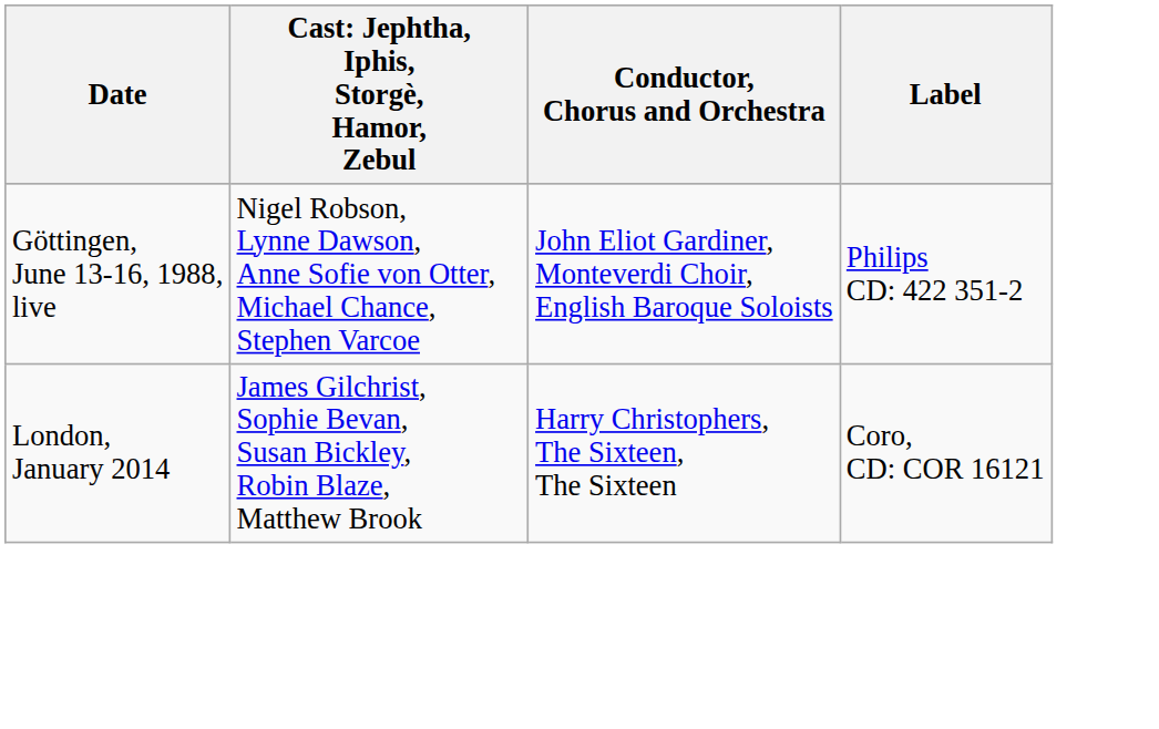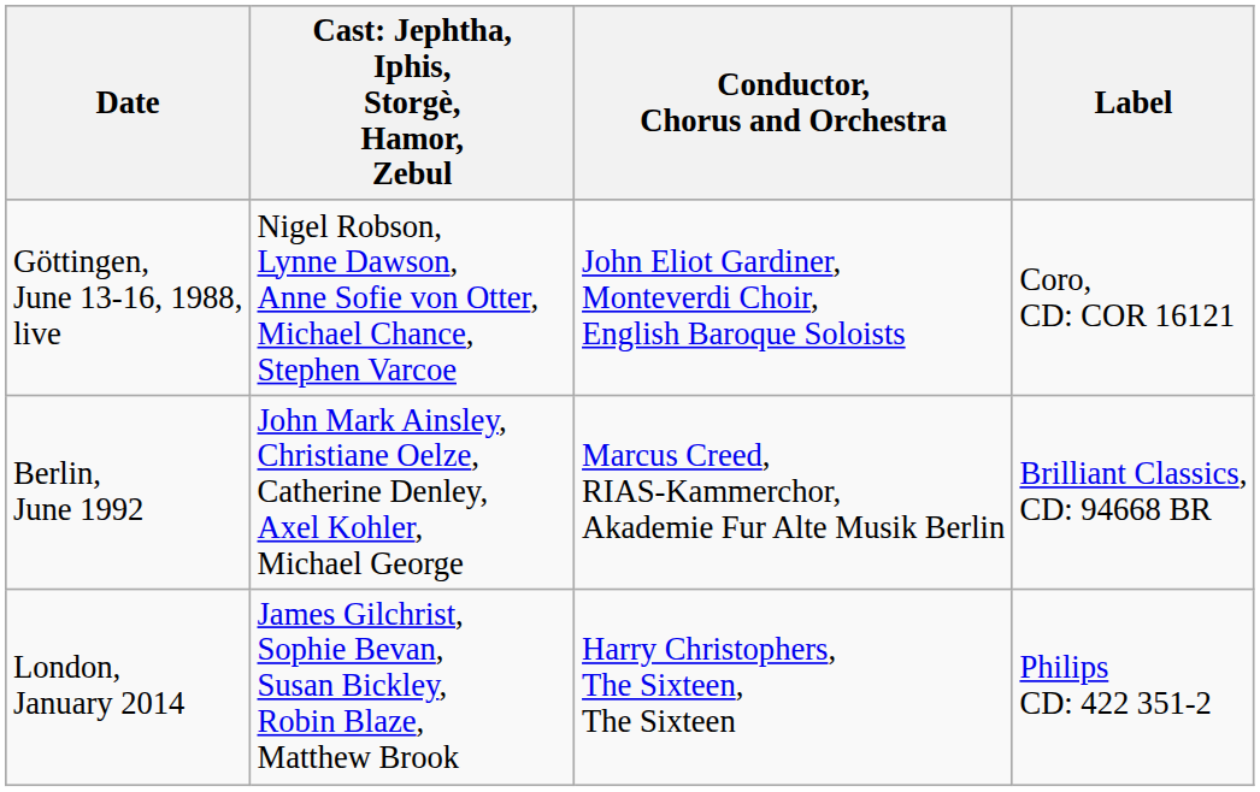 <table class="wikitable">
 <tr>
 <th>Date</th>
 <th width="155">Cast: Jephtha,<br>Iphis,<br>Storgè,<br>Hamor,<br>Zebul</th>
 <th>Conductor,<br>Chorus and Orchestra</th>
 <th>Label</th>
 </tr>
 <tr>
 <td>Göttingen,<br>June 13-16, 1988,<br>live</td>
 <td>Nigel Robson,<br><a href='#'>Lynne Dawson</a>,<br><a href='#'>Anne Sofie von Otter</a>,<br><a href='#'>Michael Chance</a>,<br><a href='#'>Stephen Varcoe</a></td>
 <td><a href='#'>John Eliot Gardiner</a>,<br><a href='#'>Monteverdi Choir</a>,<br><a href='#'>English Baroque Soloists</a></td>
-<td><a href='#'>Philips</a><br>CD: 422 351-2</td>
+<td>Coro,<br>CD: COR 16121</td>
+</tr>
+<tr>
+<td>Berlin,<br>June 1992</td>
+<td><a href='#'>John Mark Ainsley</a>,<br><a href='#'>Christiane Oelze</a>,<br>Catherine Denley,<br><a href='#'>Axel Kohler</a>,<br>Michael George</td>
+<td><a href='#'>Marcus Creed</a>,<br>RIAS‐Kammerchor,<br>Akademie Fur Alte Musik Berlin</td>
+<td><a href='#'>Brilliant Classics</a>,<br>CD: 94668 BR</td>
 </tr>
 <tr>
 <td>London,<br>January 2014</td>
 <td><a href='#'>James Gilchrist</a>,<br><a href='#'>Sophie Bevan</a>,<br><a href='#'>Susan Bickley</a>,<br><a href='#'>Robin Blaze</a>,<br>Matthew Brook</td>
 <td><a href='#'>Harry Christophers</a>,<br><a href='#'>The Sixteen</a>,<br>The Sixteen</td>
-<td>Coro,<br>CD: COR 16121</td>
+<td><a href='#'>Philips</a><br>CD: 422 351-2</td>
 </tr>
 </table>
